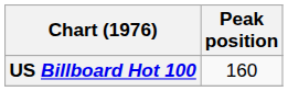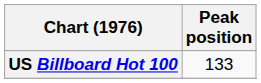 <table class="wikitable sortable plainrowheaders">
 <tr>
 <th>Chart (1976)</th>
 <th>Peak<br>position</th>
 </tr>
 <tr>
 </tr>
 <tr>
 <th scope=row>US <em><a href='#'>Billboard Hot 100</a></em></th>
-<td style="text-align:center;">160</td>
+<td style="text-align:center;">133</td>
 </tr>
 <tr>
 </tr>
 </table>
